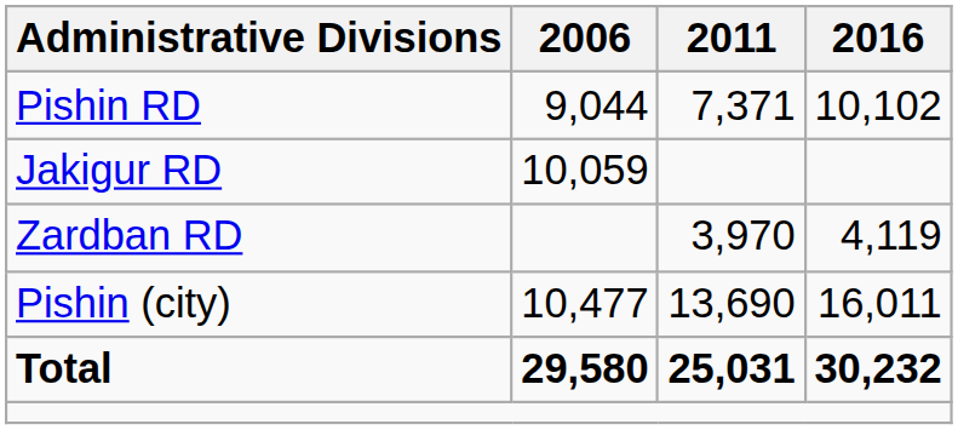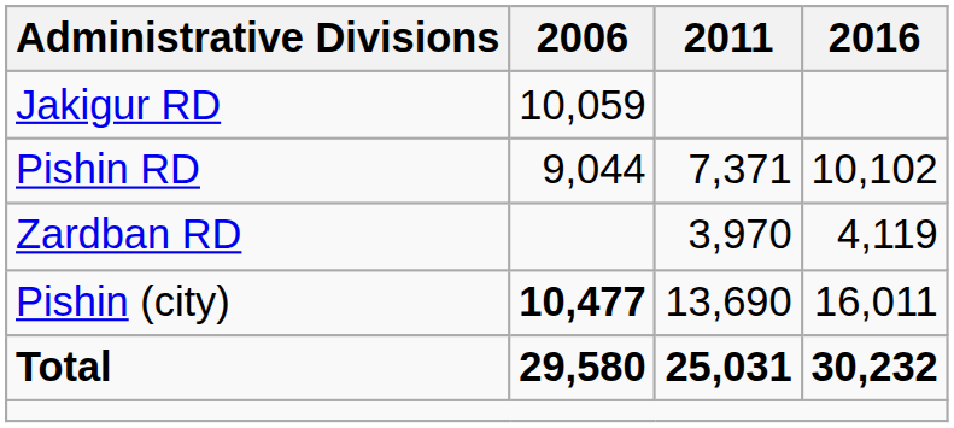 <table class="wikitable">
 <tr>
 <th>Administrative Divisions</th>
 <th>2006</th>
 <th>2011</th>
 <th>2016</th>
 </tr>
 <tr>
+<td><a href='#'>Jakigur RD</a></td>
+<td style="text-align: right;">10,059</td>
+<td style="text-align: right;"></td>
+<td style="text-align: right;"></td>
+</tr>
+<tr>
 <td><a href='#'>Pishin RD</a></td>
 <td style="text-align: right;">9,044</td>
 <td style="text-align: right;">7,371</td>
 <td style="text-align: right;">10,102</td>
-</tr>
-<tr>
-<td><a href='#'>Jakigur RD</a></td>
-<td style="text-align: right;">10,059</td>
-<td style="text-align: right;"></td>
-<td style="text-align: right;"></td>
 </tr>
 <tr>
 <td><a href='#'>Zardban RD</a></td>
 <td style="text-align: right;"></td>
 <td style="text-align: right;">3,970</td>
 <td style="text-align: right;">4,119</td>
 </tr>
 <tr>
 <td><a href='#'>Pishin</a> (city)</td>
-<td style="text-align: right;">10,477</td>
+<td style="text-align: right;"><strong>10,477</strong></td>
 <td style="text-align: right;">13,690</td>
 <td style="text-align: right;">16,011</td>
 </tr>
 <tr>
 <td><strong>Total</strong></td>
 <td style="text-align: right;"><strong>29,580</strong></td>
 <td style="text-align: right;"><strong>25,031</strong></td>
 <td style="text-align: right;"><strong>30,232</strong></td>
 </tr>
 <tr>
 <td colspan=4></td>
 </tr>
 </table>
